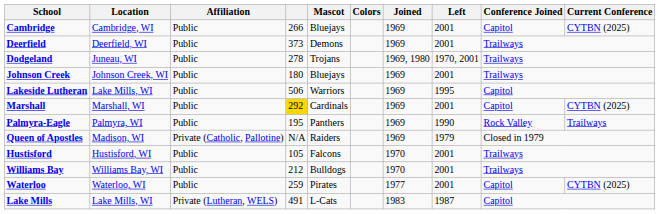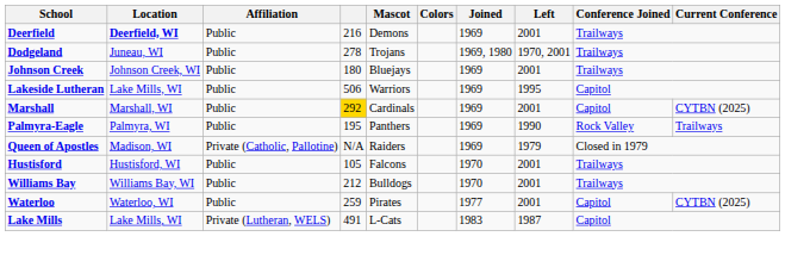 <table class="wikitable sortable">
 <tr>
 <th>School</th>
 <th>Location</th>
 <th>Affiliation</th>
 <th></th>
 <th>Mascot</th>
 <th>Colors</th>
 <th>Joined</th>
 <th>Left</th>
 <th>Conference Joined</th>
 <th>Current Conference</th>
 </tr>
 <tr>
-<td><a href='#'><strong>Cambridge</strong></a></td>
-<td><a href='#'>Cambridge, WI</a></td>
+<td><a href='#'><strong>Deerfield</strong></a></td>
+<td><strong><a href='#'>Deerfield, WI</a></strong></td>
 <td>Public</td>
-<td>266</td>
-<td>Bluejays</td>
-<td> </td>
-<td>1969</td>
-<td>2001</td>
-<td><a href='#'>Capitol</a></td>
-<td><a href='#'>CYTBN</a> (2025)</td>
-</tr>
-<tr>
-<td><a href='#'><strong>Deerfield</strong></a></td>
-<td><a href='#'>Deerfield, WI</a></td>
-<td>Public</td>
-<td>373</td>
+<td>216</td>
 <td>Demons</td>
 <td> </td>
 <td>1969</td>
 <td>2001</td>
 <td colspan="2"><a href='#'>Trailways</a></td>
 </tr>
 <tr>
 <td><a href='#'><strong>Dodgeland</strong></a></td>
 <td><a href='#'>Juneau, WI</a></td>
 <td>Public</td>
 <td>278</td>
 <td>Trojans</td>
 <td> </td>
 <td>1969, 1980</td>
 <td>1970, 2001</td>
 <td colspan="2"><a href='#'>Trailways</a></td>
 </tr>
 <tr>
 <td><a href='#'><strong>Johnson Creek</strong></a></td>
 <td><a href='#'>Johnson Creek, WI</a></td>
 <td>Public</td>
 <td>180</td>
 <td>Bluejays</td>
 <td> </td>
 <td>1969</td>
 <td>2001</td>
 <td colspan="2"><a href='#'>Trailways</a></td>
 </tr>
 <tr>
 <td><a href='#'><strong>Lakeside Lutheran</strong></a></td>
 <td><a href='#'>Lake Mills, WI</a></td>
 <td>Public</td>
 <td>506</td>
 <td>Warriors</td>
 <td> </td>
 <td>1969</td>
 <td>1995</td>
 <td colspan="2"><a href='#'>Capitol</a></td>
 </tr>
 <tr>
 <td><a href='#'><strong>Marshall</strong></a></td>
 <td><a href='#'>Marshall, WI</a></td>
 <td>Public</td>
 <td style="background: gold;">292</td>
 <td>Cardinals</td>
 <td> </td>
 <td>1969</td>
 <td>2001</td>
 <td><a href='#'>Capitol</a></td>
 <td><a href='#'>CYTBN</a> (2025)</td>
 </tr>
 <tr>
 <td><a href='#'><strong>Palmyra-Eagle</strong></a></td>
 <td><a href='#'>Palmyra, WI</a></td>
 <td>Public</td>
 <td>195</td>
 <td>Panthers</td>
 <td> </td>
 <td>1969</td>
 <td>1990</td>
 <td><a href='#'>Rock Valley</a></td>
 <td><a href='#'>Trailways</a></td>
 </tr>
 <tr>
 <td><a href='#'><strong>Queen of Apostles</strong></a></td>
 <td><a href='#'>Madison, WI</a></td>
 <td>Private (<a href='#'>Catholic</a>, <a href='#'>Pallotine</a>)</td>
 <td>N/A</td>
 <td>Raiders</td>
 <td> </td>
 <td>1969</td>
 <td>1979</td>
 <td colspan="2">Closed in 1979</td>
 </tr>
 <tr>
 <td><a href='#'><strong>Hustisford</strong></a></td>
 <td><a href='#'>Hustisford, WI</a></td>
 <td>Public</td>
 <td>105</td>
 <td>Falcons</td>
 <td> </td>
 <td>1970</td>
 <td>2001</td>
 <td colspan="2"><a href='#'>Trailways</a></td>
 </tr>
 <tr>
 <td><a href='#'><strong>Williams Bay</strong></a></td>
 <td><a href='#'>Williams Bay, WI</a></td>
 <td>Public</td>
 <td>212</td>
 <td>Bulldogs</td>
 <td> </td>
 <td>1970</td>
 <td>2001</td>
 <td colspan="2"><a href='#'>Trailways</a></td>
 </tr>
 <tr>
 <td><a href='#'><strong>Waterloo</strong></a></td>
 <td><a href='#'>Waterloo, WI</a></td>
 <td>Public</td>
 <td>259</td>
 <td>Pirates</td>
 <td> </td>
 <td>1977</td>
 <td>2001</td>
 <td><a href='#'>Capitol</a></td>
 <td><a href='#'>CYTBN</a> (2025)</td>
 </tr>
 <tr>
 <td><strong><a href='#'>Lake Mills</a></strong></td>
 <td><a href='#'>Lake Mills, WI</a></td>
 <td>Private (<a href='#'>Lutheran</a>, <a href='#'>WELS</a>)</td>
 <td>491</td>
 <td>L-Cats</td>
 <td> </td>
 <td>1983</td>
 <td>1987</td>
 <td colspan="2"><a href='#'>Capitol</a></td>
 </tr>
 </table>
